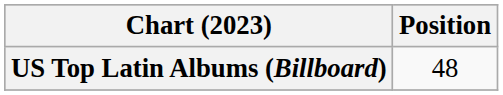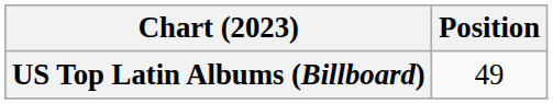 <table class="wikitable sortable plainrowheaders" style="text-align:center">
 <tr>
 <th scope="col">Chart (2023)</th>
 <th scope="col">Position</th>
 </tr>
 <tr>
 <th scope="row">US Top Latin Albums (<em>Billboard</em>)</th>
-<td>48</td>
+<td>49</td>
 </tr>
 </table>
